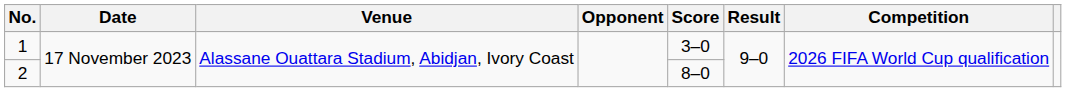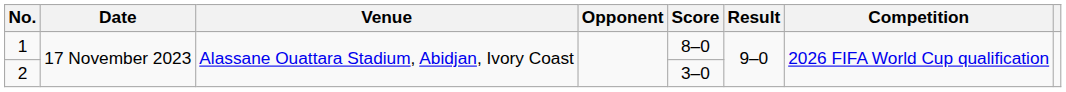 <table class="wikitable sortable">
 <tr>
 <th>No.</th>
 <th>Date</th>
 <th>Venue</th>
 <th>Opponent</th>
 <th>Score</th>
 <th>Result</th>
 <th>Competition</th>
 <th></th>
 </tr>
 <tr>
 <td align="center">1</td>
 <td rowspan="2">17 November 2023</td>
 <td rowspan="2"><a href='#'>Alassane Ouattara Stadium</a>, <a href='#'>Abidjan</a>, Ivory Coast</td>
 <td rowspan="2"></td>
-<td align="center">3–0</td>
+<td align="center">8–0</td>
 <td rowspan=2 align="center">9–0</td>
 <td rowspan="2"><a href='#'>2026 FIFA World Cup qualification</a></td>
 <td rowspan="2"></td>
 </tr>
 <tr>
 <td align="center">2</td>
-<td align="center">8–0</td>
+<td align="center">3–0</td>
 </tr>
 </table>
